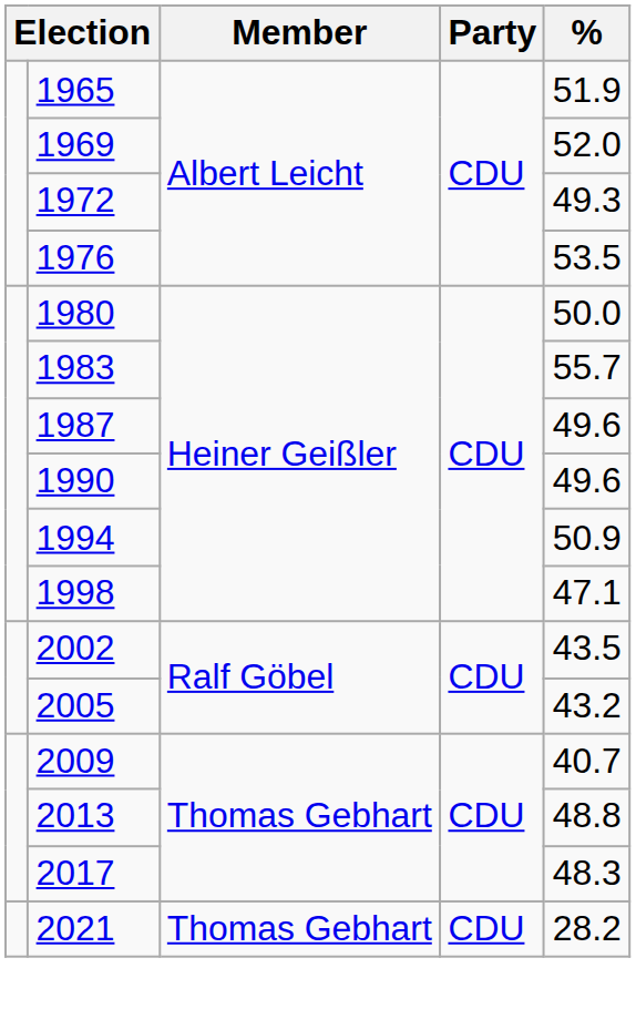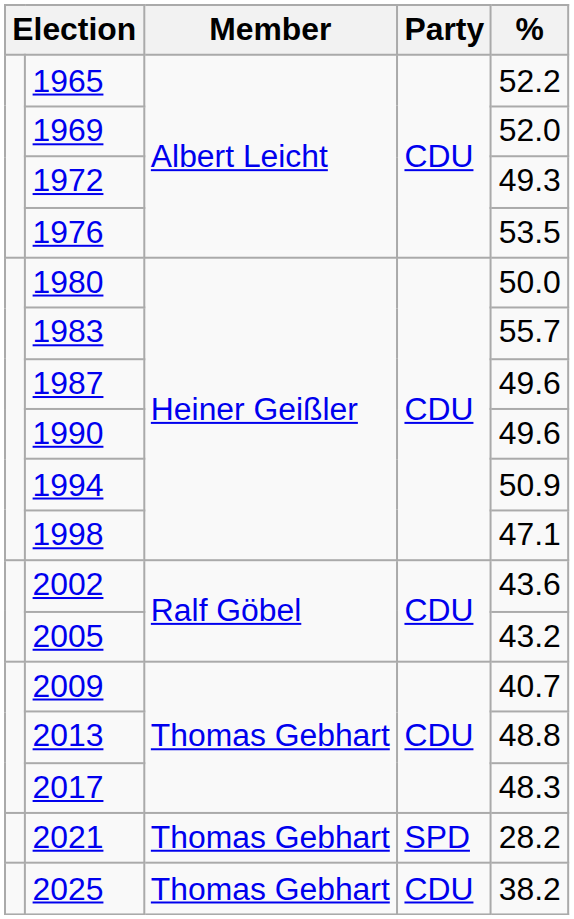 <table class=wikitable>
 <tr>
 <th colspan=2>Election</th>
 <th>Member</th>
 <th>Party</th>
 <th>%</th>
 </tr>
 <tr>
 <td rowspan=4 bgcolor=></td>
 <td><a href='#'>1965</a></td>
 <td rowspan=4><a href='#'>Albert Leicht</a></td>
 <td rowspan=4><a href='#'>CDU</a></td>
-<td align=right>51.9</td>
+<td align=right>52.2</td>
 </tr>
 <tr>
 <td><a href='#'>1969</a></td>
 <td align=right>52.0</td>
 </tr>
 <tr>
 <td><a href='#'>1972</a></td>
 <td align=right>49.3</td>
 </tr>
 <tr>
 <td><a href='#'>1976</a></td>
 <td align=right>53.5</td>
 </tr>
 <tr>
 <td rowspan=6 bgcolor=></td>
 <td><a href='#'>1980</a></td>
 <td rowspan=6><a href='#'>Heiner Geißler</a></td>
 <td rowspan=6><a href='#'>CDU</a></td>
 <td align=right>50.0</td>
 </tr>
 <tr>
 <td><a href='#'>1983</a></td>
 <td align=right>55.7</td>
 </tr>
 <tr>
 <td><a href='#'>1987</a></td>
 <td align=right>49.6</td>
 </tr>
 <tr>
 <td><a href='#'>1990</a></td>
 <td align=right>49.6</td>
 </tr>
 <tr>
 <td><a href='#'>1994</a></td>
 <td align=right>50.9</td>
 </tr>
 <tr>
 <td><a href='#'>1998</a></td>
 <td align=right>47.1</td>
 </tr>
 <tr>
 <td rowspan=2 bgcolor=></td>
 <td><a href='#'>2002</a></td>
 <td rowspan=2><a href='#'>Ralf Göbel</a></td>
 <td rowspan=2><a href='#'>CDU</a></td>
-<td align=right>43.5</td>
+<td align=right>43.6</td>
 </tr>
 <tr>
 <td><a href='#'>2005</a></td>
 <td align=right>43.2</td>
 </tr>
 <tr>
 <td rowspan=3 bgcolor=></td>
 <td><a href='#'>2009</a></td>
 <td rowspan=3><a href='#'>Thomas Gebhart</a></td>
 <td rowspan=3><a href='#'>CDU</a></td>
 <td align=right>40.7</td>
 </tr>
 <tr>
 <td><a href='#'>2013</a></td>
 <td align=right>48.8</td>
 </tr>
 <tr>
 <td><a href='#'>2017</a></td>
 <td align=right>48.3</td>
 </tr>
 <tr>
 <td bgcolor=></td>
 <td><a href='#'>2021</a></td>
 <td><a href='#'>Thomas Gebhart</a></td>
-<td><a href='#'>CDU</a></td>
+<td><a href='#'>SPD</a></td>
 <td align=right>28.2</td>
 </tr>
+<tr>
+<td bgcolor=></td>
+<td><a href='#'>2025</a></td>
+<td><a href='#'>Thomas Gebhart</a></td>
+<td><a href='#'>CDU</a></td>
+<td align=right>38.2</td>
+</tr>
 </table>
